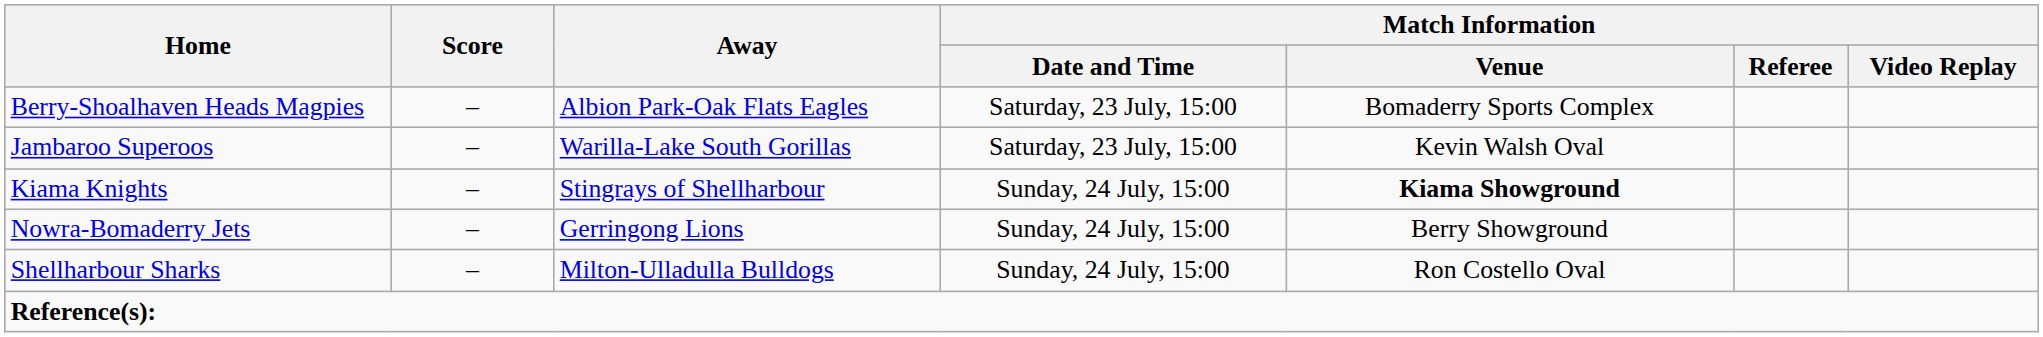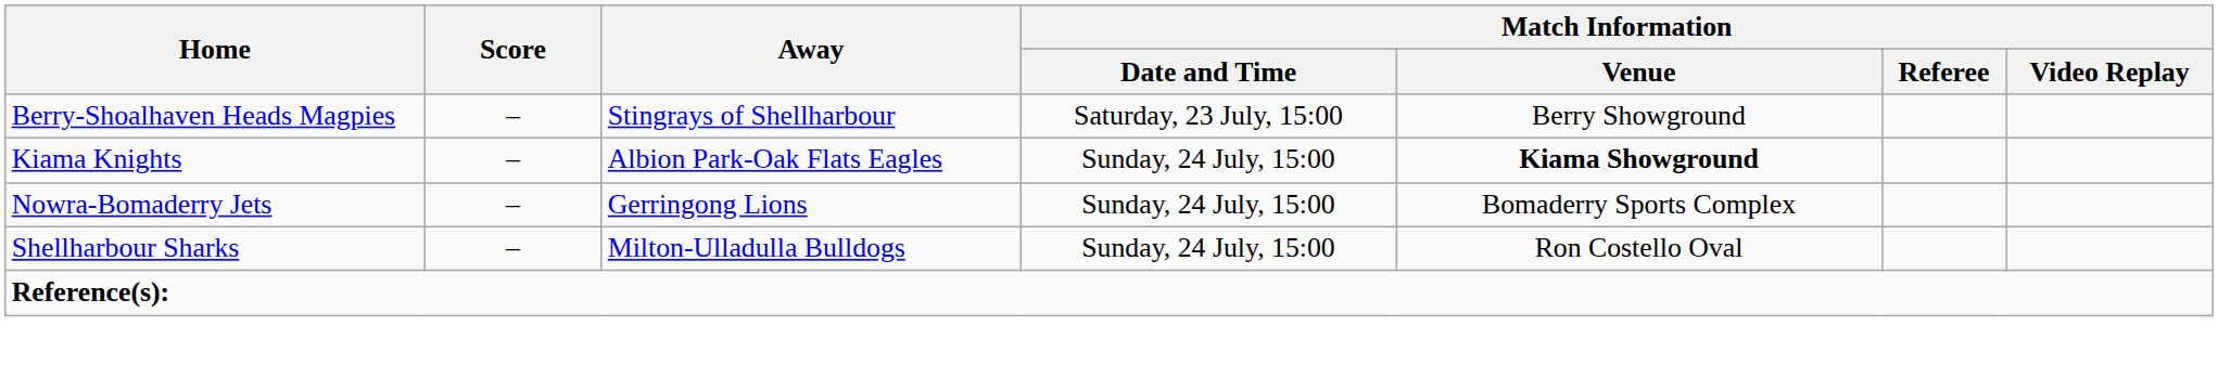 <table class="wikitable" width="100% text-align:center;">
 <tr>
 <th rowspan="2" width="19%">Home</th>
 <th rowspan="2" width="8%">Score</th>
 <th rowspan="2" width="19%">Away</th>
 <th colspan="4">Match Information</th>
 </tr>
 <tr bgcolor="#CCCCCC">
 <th width="17%">Date and Time</th>
 <th width="22%">Venue</th>
 <th>Referee</th>
 <th>Video Replay</th>
 </tr>
 <tr>
 <td> <a href='#'>Berry-Shoalhaven Heads Magpies</a></td>
 <td style="text-align:center;">–</td>
-<td> <a href='#'>Albion Park-Oak Flats Eagles</a></td>
+<td> <a href='#'>Stingrays of Shellharbour</a></td>
 <td style="text-align:center;">Saturday, 23 July, 15:00</td>
-<td style="text-align:center;">Bomaderry Sports Complex</td>
-<td style="text-align:center;"></td>
-<td style="text-align:center;"></td>
-</tr>
-<tr>
-<td> <a href='#'>Jambaroo Superoos</a></td>
-<td style="text-align:center;">–</td>
-<td> <a href='#'>Warilla-Lake South Gorillas</a></td>
-<td style="text-align:center;">Saturday, 23 July, 15:00</td>
-<td style="text-align:center;">Kevin Walsh Oval</td>
+<td style="text-align:center;">Berry Showground</td>
 <td style="text-align:center;"></td>
 <td style="text-align:center;"></td>
 </tr>
 <tr>
 <td> <a href='#'>Kiama Knights</a></td>
 <td style="text-align:center;">–</td>
-<td> <a href='#'>Stingrays of Shellharbour</a></td>
+<td> <a href='#'>Albion Park-Oak Flats Eagles</a></td>
 <td style="text-align:center;">Sunday, 24 July, 15:00</td>
 <td style="text-align:center;"><strong>Kiama Showground</strong></td>
 <td style="text-align:center;"></td>
 <td style="text-align:center;"></td>
 </tr>
 <tr>
 <td> <a href='#'>Nowra-Bomaderry Jets</a></td>
 <td style="text-align:center;">–</td>
 <td> <a href='#'>Gerringong Lions</a></td>
 <td style="text-align:center;">Sunday, 24 July, 15:00</td>
-<td style="text-align:center;">Berry Showground</td>
+<td style="text-align:center;">Bomaderry Sports Complex</td>
 <td style="text-align:center;"></td>
 <td style="text-align:center;"></td>
 </tr>
 <tr>
 <td> <a href='#'>Shellharbour Sharks</a></td>
 <td style="text-align:center;">–</td>
 <td> <a href='#'>Milton-Ulladulla Bulldogs</a></td>
 <td style="text-align:center;">Sunday, 24 July, 15:00</td>
 <td style="text-align:center;">Ron Costello Oval</td>
 <td style="text-align:center;"></td>
 <td style="text-align:center;"></td>
 </tr>
 <tr>
 <td colspan="7"><strong>Reference(s):</strong></td>
 </tr>
 </table>
